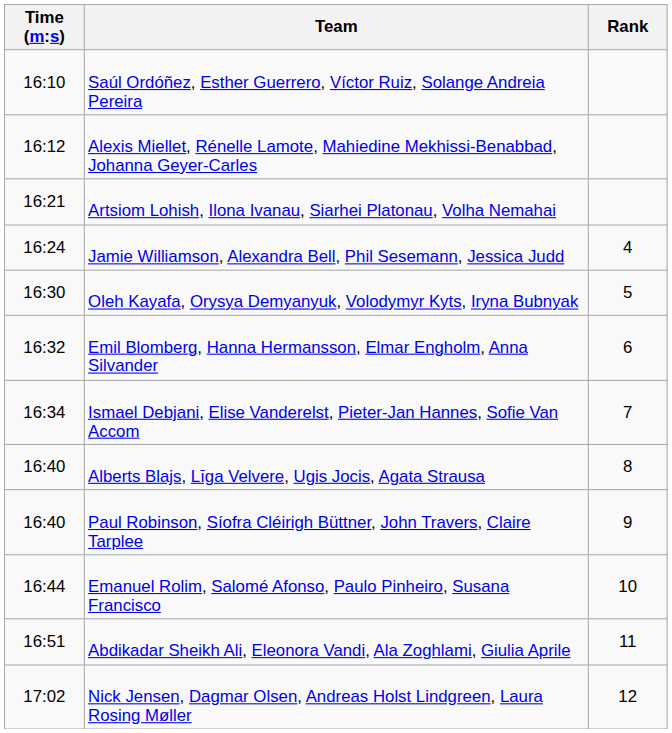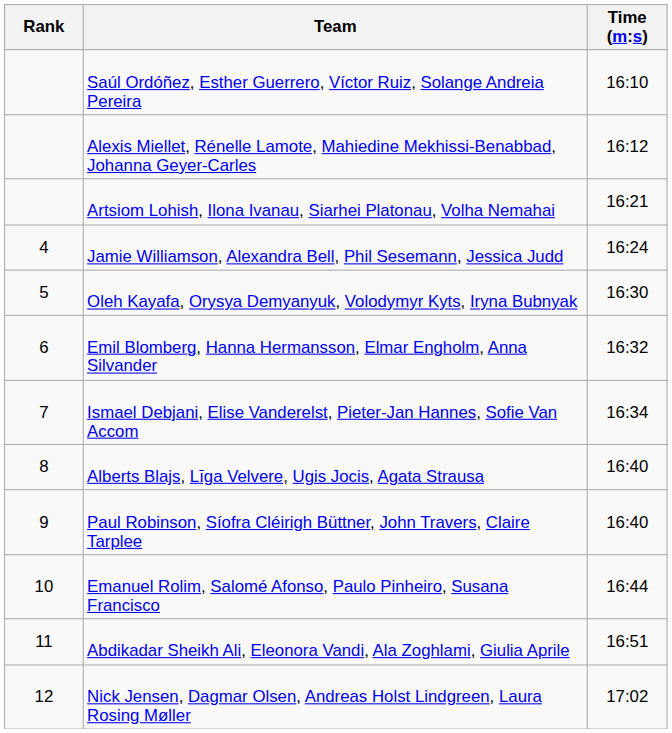 <table class="wikitable" style="text-align:center;" width="50%">
 <tr>
+<th width=5%>Rank</th>
+<th width=40%>Team</th>
 <th width=5%>Time (<a href='#'>m</a>:<a href='#'>s</a>)</th>
-<th width=40%>Team</th>
-<th width=5%>Rank</th>
 </tr>
 <tr>
+<td></td>
+<td align=left><br><a href='#'>Saúl Ordóñez</a>, <a href='#'>Esther Guerrero</a>, <a href='#'>Víctor Ruiz</a>, <a href='#'>Solange Andreia Pereira</a></td>
 <td>16:10</td>
-<td align=left><br><a href='#'>Saúl Ordóñez</a>, <a href='#'>Esther Guerrero</a>, <a href='#'>Víctor Ruiz</a>, <a href='#'>Solange Andreia Pereira</a></td>
-<td></td>
 </tr>
 <tr>
+<td></td>
+<td align=left><br><a href='#'>Alexis Miellet</a>, <a href='#'>Rénelle Lamote</a>, <a href='#'>Mahiedine Mekhissi-Benabbad</a>, <a href='#'>Johanna Geyer-Carles</a></td>
 <td>16:12</td>
-<td align=left><br><a href='#'>Alexis Miellet</a>, <a href='#'>Rénelle Lamote</a>, <a href='#'>Mahiedine Mekhissi-Benabbad</a>, <a href='#'>Johanna Geyer-Carles</a></td>
-<td></td>
 </tr>
 <tr>
+<td></td>
+<td align=left><br><a href='#'>Artsiom Lohish</a>, <a href='#'>Ilona Ivanau</a>, <a href='#'>Siarhei Platonau</a>, <a href='#'>Volha Nemahai</a></td>
 <td>16:21</td>
-<td align=left><br><a href='#'>Artsiom Lohish</a>, <a href='#'>Ilona Ivanau</a>, <a href='#'>Siarhei Platonau</a>, <a href='#'>Volha Nemahai</a></td>
-<td></td>
 </tr>
 <tr>
+<td>4</td>
+<td align=left><br><a href='#'>Jamie Williamson</a>, <a href='#'>Alexandra Bell</a>, <a href='#'>Phil Sesemann</a>, <a href='#'>Jessica Judd</a></td>
 <td>16:24</td>
-<td align=left><br><a href='#'>Jamie Williamson</a>, <a href='#'>Alexandra Bell</a>, <a href='#'>Phil Sesemann</a>, <a href='#'>Jessica Judd</a></td>
-<td>4</td>
 </tr>
 <tr>
+<td>5</td>
+<td align=left><br><a href='#'>Oleh Kayafa</a>, <a href='#'>Orysya Demyanyuk</a>, <a href='#'>Volodymyr Kyts</a>, <a href='#'>Iryna Bubnyak</a></td>
 <td>16:30</td>
-<td align=left><br><a href='#'>Oleh Kayafa</a>, <a href='#'>Orysya Demyanyuk</a>, <a href='#'>Volodymyr Kyts</a>, <a href='#'>Iryna Bubnyak</a></td>
-<td>5</td>
 </tr>
 <tr>
+<td>6</td>
+<td align=left><br><a href='#'>Emil Blomberg</a>, <a href='#'>Hanna Hermansson</a>, <a href='#'>Elmar Engholm</a>, <a href='#'>Anna Silvander</a></td>
 <td>16:32</td>
-<td align=left><br><a href='#'>Emil Blomberg</a>, <a href='#'>Hanna Hermansson</a>, <a href='#'>Elmar Engholm</a>, <a href='#'>Anna Silvander</a></td>
-<td>6</td>
 </tr>
 <tr>
+<td>7</td>
+<td align=left><br><a href='#'>Ismael Debjani</a>, <a href='#'>Elise Vanderelst</a>, <a href='#'>Pieter-Jan Hannes</a>, <a href='#'>Sofie Van Accom</a></td>
 <td>16:34</td>
-<td align=left><br><a href='#'>Ismael Debjani</a>, <a href='#'>Elise Vanderelst</a>, <a href='#'>Pieter-Jan Hannes</a>, <a href='#'>Sofie Van Accom</a></td>
-<td>7</td>
 </tr>
 <tr>
+<td>8</td>
+<td align=left><br><a href='#'>Alberts Blajs</a>, <a href='#'>Līga Velvere</a>, <a href='#'>Ugis Jocis</a>, <a href='#'>Agata Strausa</a></td>
 <td>16:40</td>
-<td align=left><br><a href='#'>Alberts Blajs</a>, <a href='#'>Līga Velvere</a>, <a href='#'>Ugis Jocis</a>, <a href='#'>Agata Strausa</a></td>
-<td>8</td>
 </tr>
 <tr>
+<td>9</td>
+<td align=left><br><a href='#'>Paul Robinson</a>, <a href='#'>Síofra Cléirigh Büttner</a>, <a href='#'>John Travers</a>, <a href='#'>Claire Tarplee</a></td>
 <td>16:40</td>
-<td align=left><br><a href='#'>Paul Robinson</a>, <a href='#'>Síofra Cléirigh Büttner</a>, <a href='#'>John Travers</a>, <a href='#'>Claire Tarplee</a></td>
-<td>9</td>
 </tr>
 <tr>
+<td>10</td>
+<td align=left><br><a href='#'>Emanuel Rolim</a>, <a href='#'>Salomé Afonso</a>, <a href='#'>Paulo Pinheiro</a>, <a href='#'>Susana Francisco</a></td>
 <td>16:44</td>
-<td align=left><br><a href='#'>Emanuel Rolim</a>, <a href='#'>Salomé Afonso</a>, <a href='#'>Paulo Pinheiro</a>, <a href='#'>Susana Francisco</a></td>
-<td>10</td>
 </tr>
 <tr>
+<td>11</td>
+<td align=left><br><a href='#'>Abdikadar Sheikh Ali</a>, <a href='#'>Eleonora Vandi</a>, <a href='#'>Ala Zoghlami</a>, <a href='#'>Giulia Aprile</a></td>
 <td>16:51</td>
-<td align=left><br><a href='#'>Abdikadar Sheikh Ali</a>, <a href='#'>Eleonora Vandi</a>, <a href='#'>Ala Zoghlami</a>, <a href='#'>Giulia Aprile</a></td>
-<td>11</td>
 </tr>
 <tr>
+<td>12</td>
+<td align=left><br><a href='#'>Nick Jensen</a>, <a href='#'>Dagmar Olsen</a>, <a href='#'>Andreas Holst Lindgreen</a>, <a href='#'>Laura Rosing Møller</a></td>
 <td>17:02</td>
-<td align=left><br><a href='#'>Nick Jensen</a>, <a href='#'>Dagmar Olsen</a>, <a href='#'>Andreas Holst Lindgreen</a>, <a href='#'>Laura Rosing Møller</a></td>
-<td>12</td>
 </tr>
 </table>
